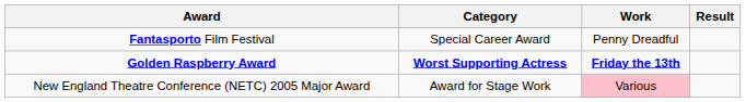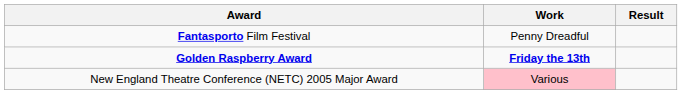 <table class="wikitable sortable" style="text-align:center; width:75%;">
 <tr style="height: 30px;">
 <th>Award</th>
-<th>Category</th>
 <th>Work</th>
 <th>Result</th>
 </tr>
 <tr style="height: 30px;">
 <td><strong><a href='#'>Fantasporto</a></strong> Film Festival</td>
-<td>Special Career Award</td>
 <td>Penny Dreadful</td>
 <td></td>
 </tr>
 <tr style="height: 30px;">
 <td><strong><a href='#'>Golden Raspberry Award</a></strong></td>
-<td><strong><a href='#'>Worst Supporting Actress</a></strong></td>
 <td><strong><a href='#'>Friday the 13th</a></strong></td>
 <td></td>
 </tr>
 <tr style="height: 30px;">
 <td>New England Theatre Conference (NETC) 2005 Major Award</td>
-<td>Award for Stage Work</td>
 <td style="background: pink;">Various</td>
 <td></td>
 </tr>
 </table>
